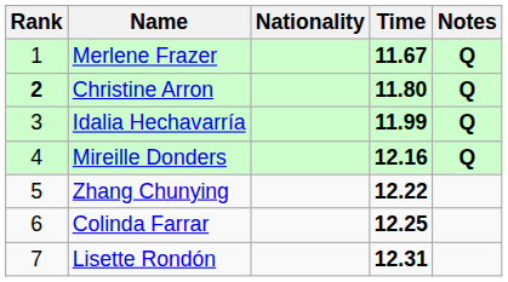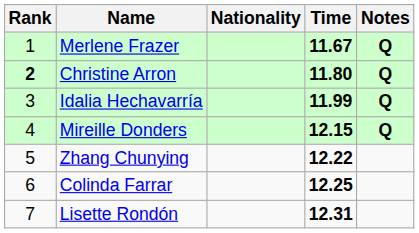 <table class="wikitable sortable" style="text-align:center">
 <tr>
 <th>Rank</th>
 <th>Name</th>
 <th>Nationality</th>
 <th>Time</th>
 <th>Notes</th>
 </tr>
 <tr bgcolor=ccffcc>
 <td>1</td>
 <td align=left><a href='#'>Merlene Frazer</a></td>
 <td align=left></td>
 <td><strong>11.67</strong></td>
 <td><strong>Q</strong></td>
 </tr>
 <tr bgcolor=ccffcc>
 <td><strong>2</strong></td>
 <td align=left><a href='#'>Christine Arron</a></td>
 <td align=left></td>
 <td><strong>11.80</strong></td>
 <td><strong>Q</strong></td>
 </tr>
 <tr bgcolor=ccffcc>
 <td>3</td>
 <td align=left><a href='#'>Idalia Hechavarría</a></td>
 <td align=left></td>
 <td><strong>11.99</strong></td>
 <td><strong>Q</strong></td>
 </tr>
 <tr bgcolor=ccffcc>
 <td>4</td>
 <td align=left><a href='#'>Mireille Donders</a></td>
 <td align=left></td>
-<td><strong>12.16</strong></td>
+<td><strong>12.15</strong></td>
 <td><strong>Q</strong></td>
 </tr>
 <tr>
 <td>5</td>
 <td align=left><a href='#'>Zhang Chunying</a></td>
 <td align=left></td>
 <td><strong>12.22</strong></td>
 <td></td>
 </tr>
 <tr>
 <td>6</td>
 <td align=left><a href='#'>Colinda Farrar</a></td>
 <td align=left></td>
 <td><strong>12.25</strong></td>
 <td></td>
 </tr>
 <tr>
 <td>7</td>
 <td align=left><a href='#'>Lisette Rondón</a></td>
 <td align=left></td>
 <td><strong>12.31</strong></td>
 <td></td>
 </tr>
 </table>
